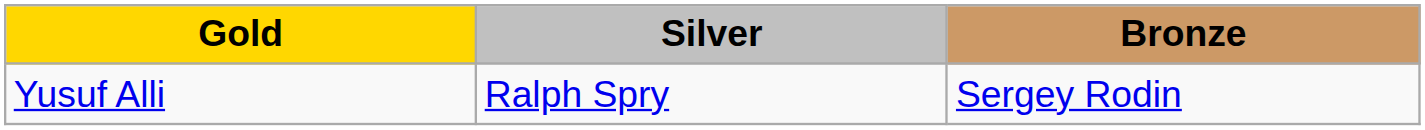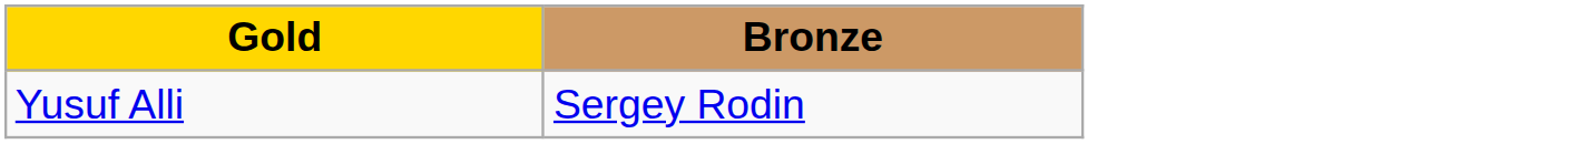 <table class="wikitable" style="text-align:left">
 <tr align="center">
 <td width=200 bgcolor=gold><strong>Gold</strong></td>
-<td width=200 bgcolor=silver><strong>Silver</strong></td>
 <td width=200 bgcolor=CC9966><strong>Bronze</strong></td>
 </tr>
 <tr>
 <td><a href='#'>Yusuf Alli</a><br><em></em></td>
-<td><a href='#'>Ralph Spry</a><br><em></em></td>
 <td><a href='#'>Sergey Rodin</a><br><em></em></td>
 </tr>
 </table>
